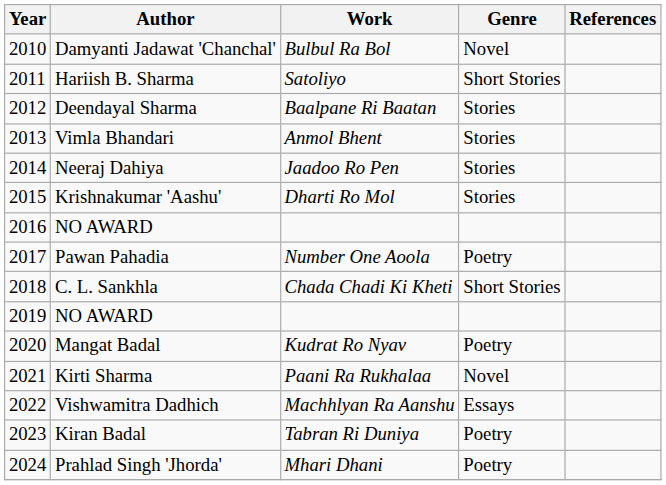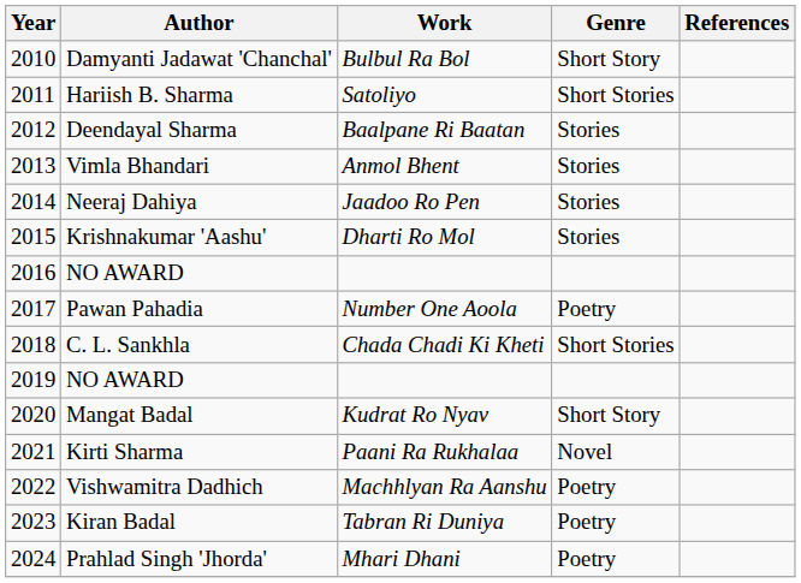 <table class="wikitable sortable">
 <tr>
 <th>Year</th>
 <th>Author</th>
 <th>Work</th>
 <th>Genre</th>
 <th class="unsortable">References</th>
 </tr>
 <tr>
 <td>2010</td>
 <td>Damyanti Jadawat 'Chanchal'</td>
 <td><em>Bulbul Ra Bol</em></td>
-<td>Novel</td>
+<td>Short Story</td>
 <td></td>
 </tr>
 <tr>
 <td>2011</td>
 <td>Hariish B. Sharma</td>
 <td><em>Satoliyo</em></td>
 <td>Short Stories</td>
 <td></td>
 </tr>
 <tr>
 <td>2012</td>
 <td>Deendayal Sharma</td>
 <td><em>Baalpane Ri Baatan</em></td>
 <td>Stories</td>
 <td></td>
 </tr>
 <tr>
 <td>2013</td>
 <td>Vimla Bhandari</td>
 <td><em>Anmol Bhent</em></td>
 <td>Stories</td>
 <td></td>
 </tr>
 <tr>
 <td>2014</td>
 <td>Neeraj Dahiya</td>
 <td><em>Jaadoo Ro Pen</em></td>
 <td>Stories</td>
 <td></td>
 </tr>
 <tr>
 <td>2015</td>
 <td>Krishnakumar 'Aashu'</td>
 <td><em>Dharti Ro Mol</em></td>
 <td>Stories</td>
 <td></td>
 </tr>
 <tr>
 <td>2016</td>
 <td>NO AWARD</td>
 <td></td>
 <td></td>
 <td></td>
 </tr>
 <tr>
 <td>2017</td>
 <td>Pawan Pahadia</td>
 <td><em>Number One Aoola</em></td>
 <td>Poetry</td>
 <td></td>
 </tr>
 <tr>
 <td>2018</td>
 <td>C. L. Sankhla</td>
 <td><em>Chada Chadi Ki Kheti</em></td>
 <td>Short Stories</td>
 <td></td>
 </tr>
 <tr>
 <td>2019</td>
 <td>NO AWARD</td>
 <td></td>
 <td></td>
 <td></td>
 </tr>
 <tr>
 <td>2020</td>
 <td>Mangat Badal</td>
 <td><em>Kudrat Ro Nyav</em></td>
-<td>Poetry</td>
+<td>Short Story</td>
 <td></td>
 </tr>
 <tr>
 <td>2021</td>
 <td>Kirti Sharma</td>
 <td><em>Paani Ra Rukhalaa</em></td>
 <td>Novel</td>
 <td></td>
 </tr>
 <tr>
 <td>2022</td>
 <td>Vishwamitra Dadhich</td>
 <td><em>Machhlyan Ra Aanshu</em></td>
-<td>Essays</td>
+<td>Poetry</td>
 <td></td>
 </tr>
 <tr>
 <td>2023</td>
 <td>Kiran Badal</td>
 <td><em>Tabran Ri Duniya</em></td>
 <td>Poetry</td>
 <td></td>
 </tr>
 <tr>
 <td>2024</td>
 <td>Prahlad Singh 'Jhorda'</td>
 <td><em>Mhari Dhani</em></td>
 <td>Poetry</td>
 <td></td>
 </tr>
 <tr>
 </tr>
 </table>
